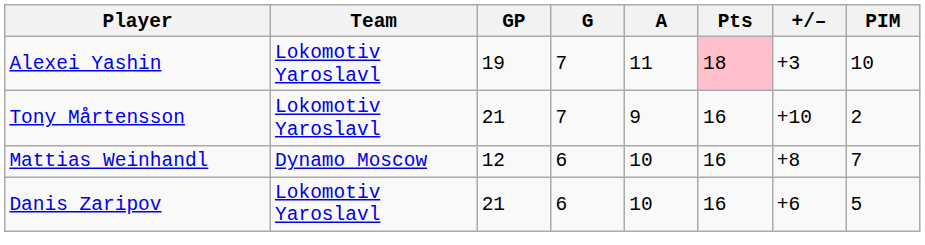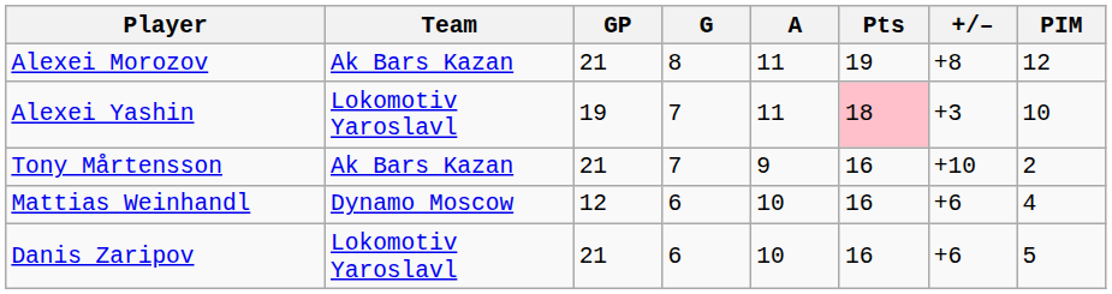 <table class="wikitable sortable">
 <tr>
 <th bgcolor="#DDDDFF" width="18%">Player</th>
 <th bgcolor="#DDDDFF" width="14%">Team</th>
 <th bgcolor="#DDDDFF" width="5%">GP</th>
 <th bgcolor="#DDDDFF" width="5%">G</th>
 <th bgcolor="#DDDDFF" width="5%">A</th>
 <th bgcolor="#DDDDFF" width="5%">Pts</th>
 <th bgcolor="#DDDDFF" width="5%">+/–</th>
 <th bgcolor="#DDDDFF" width="5%">PIM</th>
+</tr>
+<tr>
+<td> <a href='#'>Alexei Morozov</a></td>
+<td align=left><a href='#'>Ak Bars Kazan</a></td>
+<td>21</td>
+<td>8</td>
+<td>11</td>
+<td>19</td>
+<td>+8</td>
+<td>12</td>
 </tr>
 <tr>
 <td> <a href='#'>Alexei Yashin</a></td>
 <td align=left><a href='#'>Lokomotiv Yaroslavl</a></td>
 <td>19</td>
 <td>7</td>
 <td>11</td>
 <td style="background: pink;">18</td>
 <td>+3</td>
 <td>10</td>
 </tr>
 <tr>
 <td> <a href='#'>Tony Mårtensson</a></td>
-<td align=left><a href='#'>Lokomotiv Yaroslavl</a></td>
+<td align=left><a href='#'>Ak Bars Kazan</a></td>
 <td>21</td>
 <td>7</td>
 <td>9</td>
 <td>16</td>
 <td>+10</td>
 <td>2</td>
 </tr>
 <tr>
 <td> <a href='#'>Mattias Weinhandl</a></td>
 <td align=left><a href='#'>Dynamo Moscow</a></td>
 <td>12</td>
 <td>6</td>
 <td>10</td>
 <td>16</td>
-<td>+8</td>
-<td>7</td>
+<td>+6</td>
+<td>4</td>
 </tr>
 <tr>
 <td> <a href='#'>Danis Zaripov</a></td>
 <td align=left><a href='#'>Lokomotiv Yaroslavl</a></td>
 <td>21</td>
 <td>6</td>
 <td>10</td>
 <td>16</td>
 <td>+6</td>
 <td>5</td>
 </tr>
 </table>
